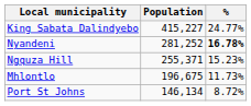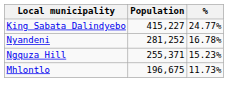 <table class="wikitable" style="font-size: 95%; text-align: right">
 <tr>
 <th>Local municipality</th>
 <th>Population</th>
 <th>%</th>
 </tr>
 <tr>
 <td align=left><a href='#'>King Sabata Dalindyebo</a></td>
 <td>415,227</td>
 <td>24.77%</td>
 </tr>
 <tr>
 <td align=left><a href='#'>Nyandeni</a></td>
 <td>281,252</td>
-<td><strong>16.78%</strong></td>
+<td>16.78%</td>
 </tr>
 <tr>
 <td align=left><a href='#'>Ngquza Hill</a></td>
 <td>255,371</td>
 <td>15.23%</td>
 </tr>
 <tr>
 <td align=left><a href='#'>Mhlontlo</a></td>
 <td>196,675</td>
 <td>11.73%</td>
 </tr>
-<tr>
-<td align=left><a href='#'>Port St Johns</a></td>
-<td>146,134</td>
-<td>8.72%</td>
-</tr>
 </table>
